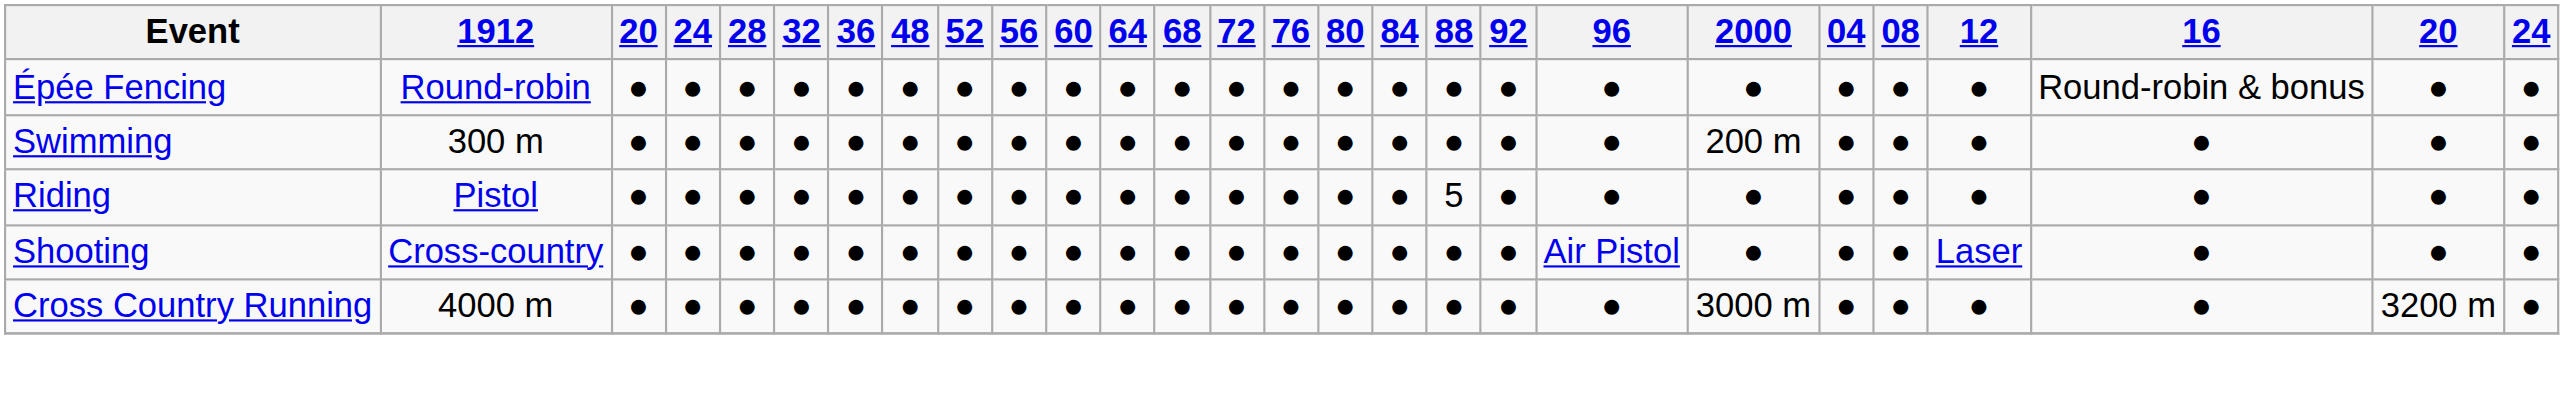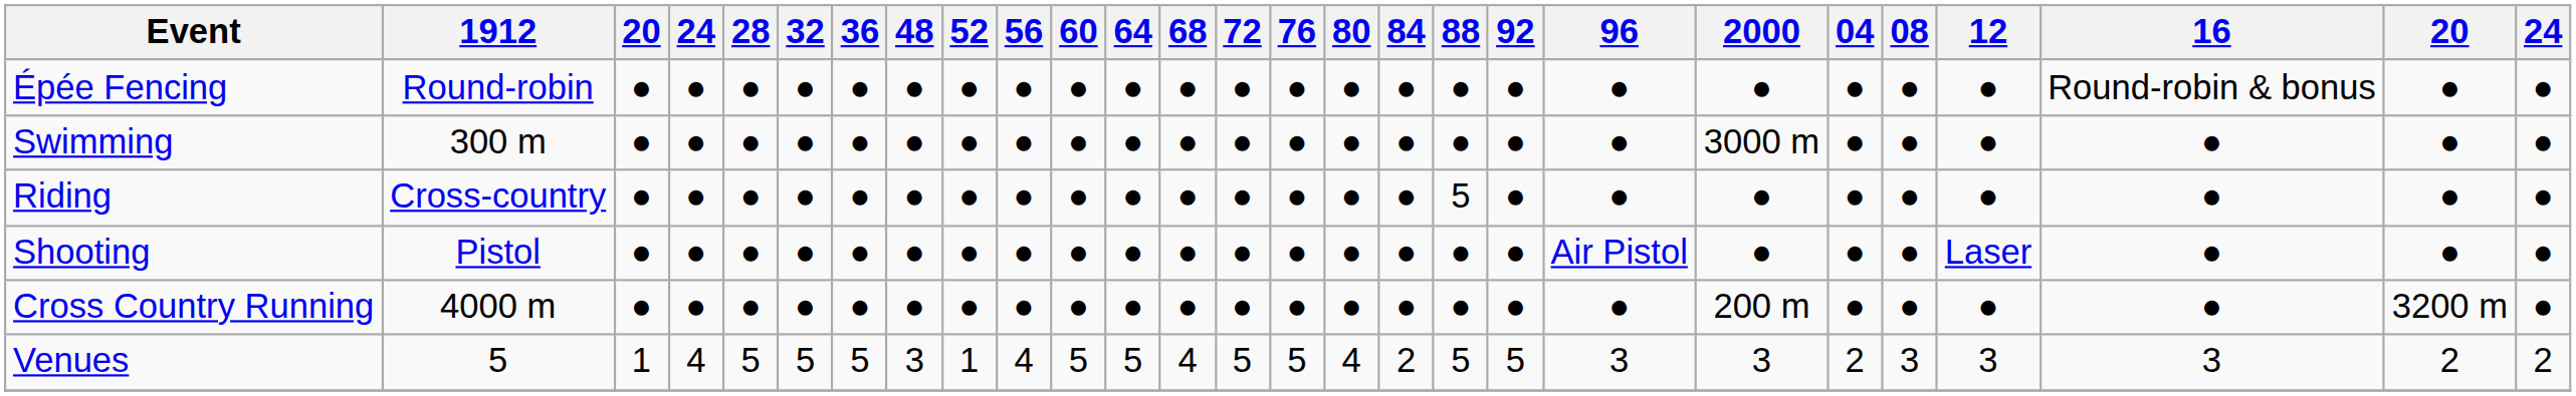 <table class="wikitable" style="text-align:center">
 <tr>
 <th>Event</th>
 <th><a href='#'>1912</a></th>
 <th><a href='#'>20</a></th>
 <th><a href='#'>24</a></th>
 <th><a href='#'>28</a></th>
 <th><a href='#'>32</a></th>
 <th><a href='#'>36</a></th>
 <th><a href='#'>48</a></th>
 <th><a href='#'>52</a></th>
 <th><a href='#'>56</a></th>
 <th><a href='#'>60</a></th>
 <th><a href='#'>64</a></th>
 <th><a href='#'>68</a></th>
 <th><a href='#'>72</a></th>
 <th><a href='#'>76</a></th>
 <th><a href='#'>80</a></th>
 <th><a href='#'>84</a></th>
 <th><a href='#'>88</a></th>
 <th><a href='#'>92</a></th>
 <th><a href='#'>96</a></th>
 <th><a href='#'>2000</a></th>
 <th><a href='#'>04</a></th>
 <th><a href='#'>08</a></th>
 <th><a href='#'>12</a></th>
 <th><a href='#'>16</a></th>
 <th><a href='#'>20</a></th>
 <th><a href='#'>24</a></th>
 </tr>
 <tr>
 <td align=left><a href='#'>Épée Fencing</a></td>
 <td><a href='#'>Round-robin</a></td>
 <td>●</td>
 <td>●</td>
 <td>●</td>
 <td>●</td>
 <td>●</td>
 <td>●</td>
 <td>●</td>
 <td>●</td>
 <td>●</td>
 <td>●</td>
 <td>●</td>
 <td>●</td>
 <td>●</td>
 <td>●</td>
 <td>●</td>
 <td>●</td>
 <td>●</td>
 <td>●</td>
 <td>●</td>
 <td>●</td>
 <td>●</td>
 <td>●</td>
 <td>Round-robin & bonus</td>
 <td>●</td>
 <td>●</td>
 </tr>
 <tr>
 <td align=left><a href='#'>Swimming</a></td>
 <td>300 m</td>
 <td>●</td>
 <td>●</td>
 <td>●</td>
 <td>●</td>
 <td>●</td>
 <td>●</td>
 <td>●</td>
 <td>●</td>
 <td>●</td>
 <td>●</td>
 <td>●</td>
 <td>●</td>
 <td>●</td>
 <td>●</td>
 <td>●</td>
 <td>●</td>
 <td>●</td>
 <td>●</td>
-<td>200 m</td>
+<td>3000 m</td>
 <td>●</td>
 <td>●</td>
 <td>●</td>
 <td>●</td>
 <td>●</td>
 <td>●</td>
 </tr>
 <tr>
 <td align=left><a href='#'>Riding</a></td>
-<td><a href='#'>Pistol</a></td>
+<td><a href='#'>Cross-country</a></td>
 <td>●</td>
 <td>●</td>
 <td>●</td>
 <td>●</td>
 <td>●</td>
 <td>●</td>
 <td>●</td>
 <td>●</td>
 <td>●</td>
 <td>●</td>
 <td>●</td>
 <td>●</td>
 <td>●</td>
 <td>●</td>
 <td>●</td>
 <td>5</td>
 <td>●</td>
 <td>●</td>
 <td>●</td>
 <td>●</td>
 <td>●</td>
 <td>●</td>
 <td>●</td>
 <td>●</td>
 <td>●</td>
 </tr>
 <tr>
 <td align=left><a href='#'>Shooting</a></td>
-<td><a href='#'>Cross-country</a></td>
+<td><a href='#'>Pistol</a></td>
 <td>●</td>
 <td>●</td>
 <td>●</td>
 <td>●</td>
 <td>●</td>
 <td>●</td>
 <td>●</td>
 <td>●</td>
 <td>●</td>
 <td>●</td>
 <td>●</td>
 <td>●</td>
 <td>●</td>
 <td>●</td>
 <td>●</td>
 <td>●</td>
 <td>●</td>
 <td><a href='#'>Air Pistol</a></td>
 <td>●</td>
 <td>●</td>
 <td>●</td>
 <td><a href='#'>Laser</a></td>
 <td>●</td>
 <td>●</td>
 <td>●</td>
 </tr>
 <tr>
 <td align=left><a href='#'>Cross Country Running</a></td>
 <td>4000 m</td>
 <td>●</td>
 <td>●</td>
 <td>●</td>
 <td>●</td>
 <td>●</td>
 <td>●</td>
 <td>●</td>
 <td>●</td>
 <td>●</td>
 <td>●</td>
 <td>●</td>
 <td>●</td>
 <td>●</td>
 <td>●</td>
 <td>●</td>
 <td>●</td>
 <td>●</td>
 <td>●</td>
-<td>3000 m</td>
+<td>200 m</td>
 <td>●</td>
 <td>●</td>
 <td>●</td>
 <td>●</td>
 <td>3200 m</td>
 <td>●</td>
 </tr>
 <tr>
+<td align=left><a href='#'>Venues</a></td>
+<td>5</td>
+<td>1</td>
+<td>4</td>
+<td>5</td>
+<td>5</td>
+<td>5</td>
+<td>3</td>
+<td>1</td>
+<td>4</td>
+<td>5</td>
+<td>5</td>
+<td>4</td>
+<td>5</td>
+<td>5</td>
+<td>4</td>
+<td>2</td>
+<td>5</td>
+<td>5</td>
+<td>3</td>
+<td>3</td>
+<td>2</td>
+<td>3</td>
+<td>3</td>
+<td>3</td>
+<td>2</td>
+<td>2</td>
+</tr>
+<tr>
 </tr>
 </table>
